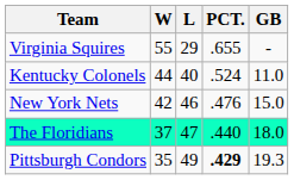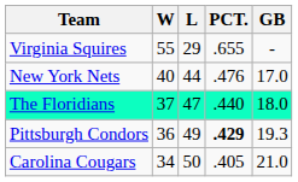 <table class="wikitable" style="text-align:center;">
 <tr>
 <th>Team</th>
 <th>W</th>
 <th>L</th>
 <th>PCT.</th>
 <th>GB</th>
 </tr>
 <tr>
 <td align="left"><a href='#'>Virginia Squires</a></td>
 <td>55</td>
 <td>29</td>
 <td>.655</td>
 <td>-</td>
 </tr>
 <tr>
-<td align="left"><a href='#'>Kentucky Colonels</a></td>
+<td align="left"><a href='#'>New York Nets</a></td>
+<td>40</td>
 <td>44</td>
-<td>40</td>
-<td>.524</td>
-<td>11.0</td>
-</tr>
-<tr>
-<td align="left"><a href='#'>New York Nets</a></td>
-<td>42</td>
-<td>46</td>
 <td>.476</td>
-<td>15.0</td>
+<td>17.0</td>
 </tr>
 <tr bgcolor=“ccffcc”>
 <td align="left"><a href='#'>The Floridians</a></td>
 <td>37</td>
 <td>47</td>
 <td>.440</td>
 <td>18.0</td>
 </tr>
 <tr>
 <td align="left"><a href='#'>Pittsburgh Condors</a></td>
-<td>35</td>
+<td>36</td>
 <td>49</td>
 <td><strong>.429</strong></td>
 <td>19.3</td>
 </tr>
+<tr>
+<td align="left"><a href='#'>Carolina Cougars</a></td>
+<td>34</td>
+<td>50</td>
+<td>.405</td>
+<td>21.0</td>
+</tr>
 </table>
